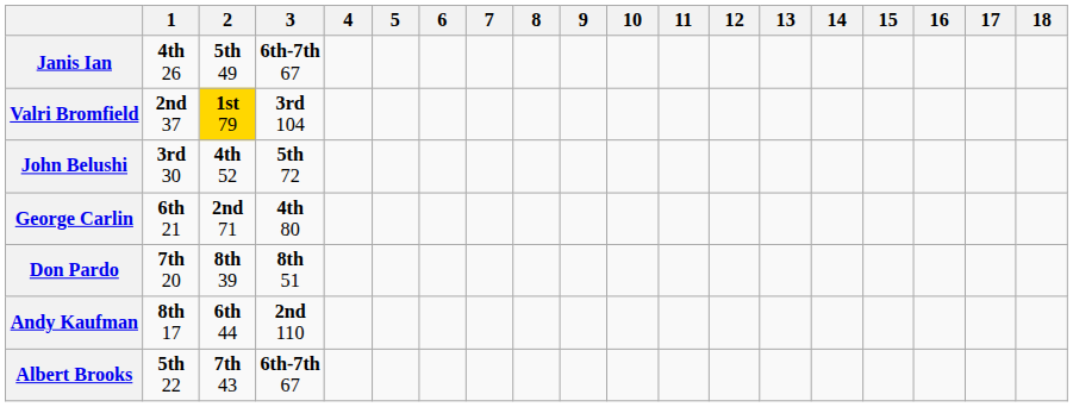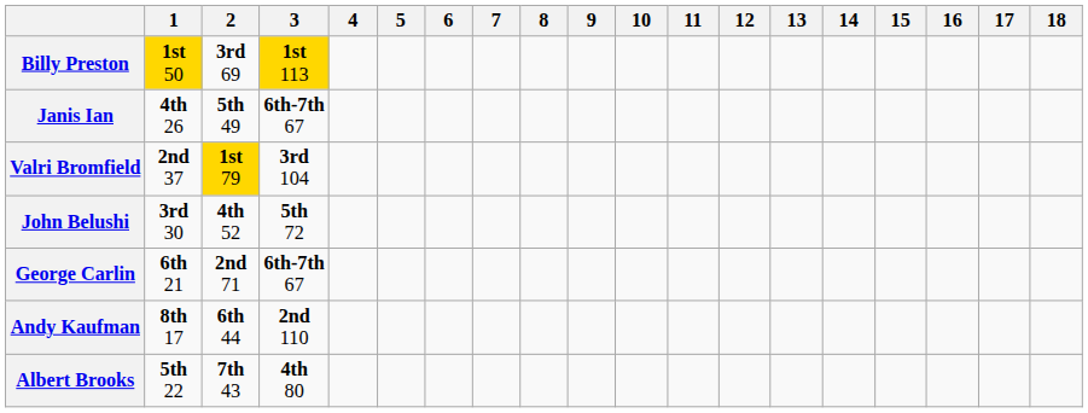 <table class="wikitable sortable"  style="margin:auto; text-align:center; white-space:nowrap; width:100%;">
 <tr>
 <th scope="col" width="95"></th>
 <th scope="col" width="50">1</th>
 <th scope="col" width="50">2</th>
 <th scope="col" width="50">3</th>
 <th scope="col" width="50">4</th>
 <th scope="col" width="50">5</th>
 <th scope="col" width="50">6</th>
 <th scope="col" width="50">7</th>
 <th scope="col" width="50">8</th>
 <th scope="col" width="50">9</th>
 <th scope="col" width="50">10</th>
 <th scope="col" width="50">11</th>
 <th scope="col" width="50">12</th>
 <th scope="col" width="50">13</th>
 <th scope="col" width="50">14</th>
 <th scope="col" width="50">15</th>
 <th scope="col" width="50">16</th>
 <th scope="col" width="50">17</th>
 <th scope="col" width="50">18</th>
+</tr>
+<tr>
+<th><a href='#'>Billy Preston</a></th>
+<td bgcolor="FFD700"><strong>1st</strong><br> 50</td>
+<td><strong>3rd</strong><br>69</td>
+<td bgcolor="FFD700"><strong>1st</strong><br>113</td>
+<td></td>
+<td></td>
+<td></td>
+<td></td>
+<td></td>
+<td></td>
+<td></td>
+<td></td>
+<td></td>
+<td></td>
+<td></td>
+<td></td>
+<td></td>
+<td></td>
+<td></td>
 </tr>
 <tr>
 <th><a href='#'>Janis Ian</a></th>
 <td><strong>4th</strong><br> 26</td>
 <td><strong>5th</strong><br> 49</td>
 <td><strong>6th-7th</strong><br> 67</td>
 <td></td>
 <td></td>
 <td></td>
 <td></td>
 <td></td>
 <td></td>
 <td></td>
 <td></td>
 <td></td>
 <td></td>
 <td></td>
 <td></td>
 <td></td>
 <td></td>
 <td></td>
 </tr>
 <tr>
 <th><a href='#'>Valri Bromfield</a></th>
 <td><strong>2nd</strong><br>37</td>
 <td bgcolor="FFD700"><strong>1st</strong><br>79</td>
 <td><strong>3rd</strong><br>104</td>
 <td></td>
 <td></td>
 <td></td>
 <td></td>
 <td></td>
 <td></td>
 <td></td>
 <td></td>
 <td></td>
 <td></td>
 <td></td>
 <td></td>
 <td></td>
 <td></td>
 <td></td>
 </tr>
 <tr>
 <th><a href='#'>John Belushi</a></th>
 <td><strong>3rd</strong><br> 30</td>
 <td><strong>4th</strong><br> 52</td>
 <td><strong>5th</strong><br> 72</td>
 <td></td>
 <td></td>
 <td></td>
 <td></td>
 <td></td>
 <td></td>
 <td></td>
 <td></td>
 <td></td>
 <td></td>
 <td></td>
 <td></td>
 <td></td>
 <td></td>
 <td></td>
 </tr>
 <tr>
 <th><a href='#'>George Carlin</a></th>
 <td><strong>6th</strong><br> 21</td>
 <td><strong>2nd</strong><br> 71</td>
-<td><strong>4th</strong><br> 80</td>
-<td></td>
-<td></td>
-<td></td>
-<td></td>
-<td></td>
-<td></td>
-<td></td>
-<td></td>
-<td></td>
-<td></td>
-<td></td>
-<td></td>
-<td></td>
-<td></td>
-<td></td>
-</tr>
-<tr>
-<th><a href='#'>Don Pardo</a></th>
-<td><strong>7th</strong><br> 20</td>
-<td><strong>8th</strong><br> 39</td>
-<td><strong>8th</strong><br> 51</td>
+<td><strong>6th-7th</strong><br> 67</td>
 <td></td>
 <td></td>
 <td></td>
 <td></td>
 <td></td>
 <td></td>
 <td></td>
 <td></td>
 <td></td>
 <td></td>
 <td></td>
 <td></td>
 <td></td>
 <td></td>
 <td></td>
 </tr>
 <tr>
 <th><a href='#'>Andy Kaufman</a></th>
 <td><strong>8th</strong><br> 17</td>
 <td><strong>6th</strong><br> 44</td>
 <td><strong>2nd</strong><br> 110</td>
 <td></td>
 <td></td>
 <td></td>
 <td></td>
 <td></td>
 <td></td>
 <td></td>
 <td></td>
 <td></td>
 <td></td>
 <td></td>
 <td></td>
 <td></td>
 <td></td>
 <td></td>
 </tr>
 <tr>
 <th><a href='#'>Albert Brooks</a></th>
 <td><strong>5th</strong><br> 22</td>
 <td><strong>7th</strong><br> 43</td>
-<td><strong>6th-7th</strong><br> 67</td>
+<td><strong>4th</strong><br> 80</td>
 <td></td>
 <td></td>
 <td></td>
 <td></td>
 <td></td>
 <td></td>
 <td></td>
 <td></td>
 <td></td>
 <td></td>
 <td></td>
 <td></td>
 <td></td>
 <td></td>
 <td></td>
 </tr>
 </table>
